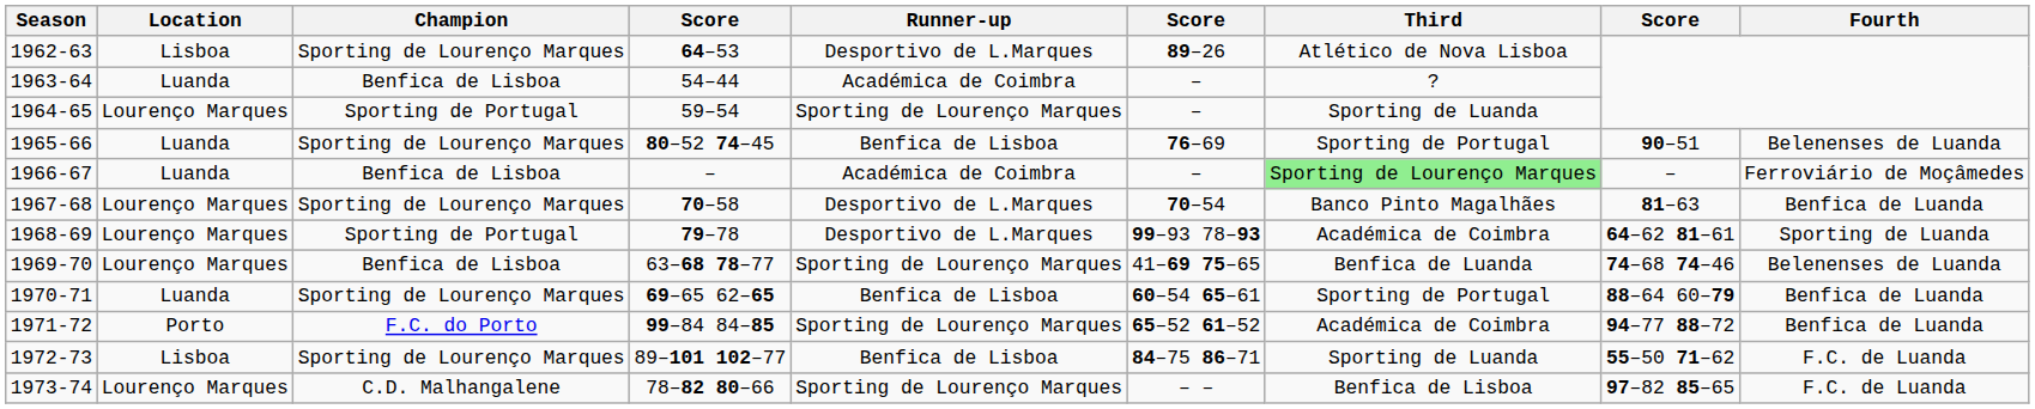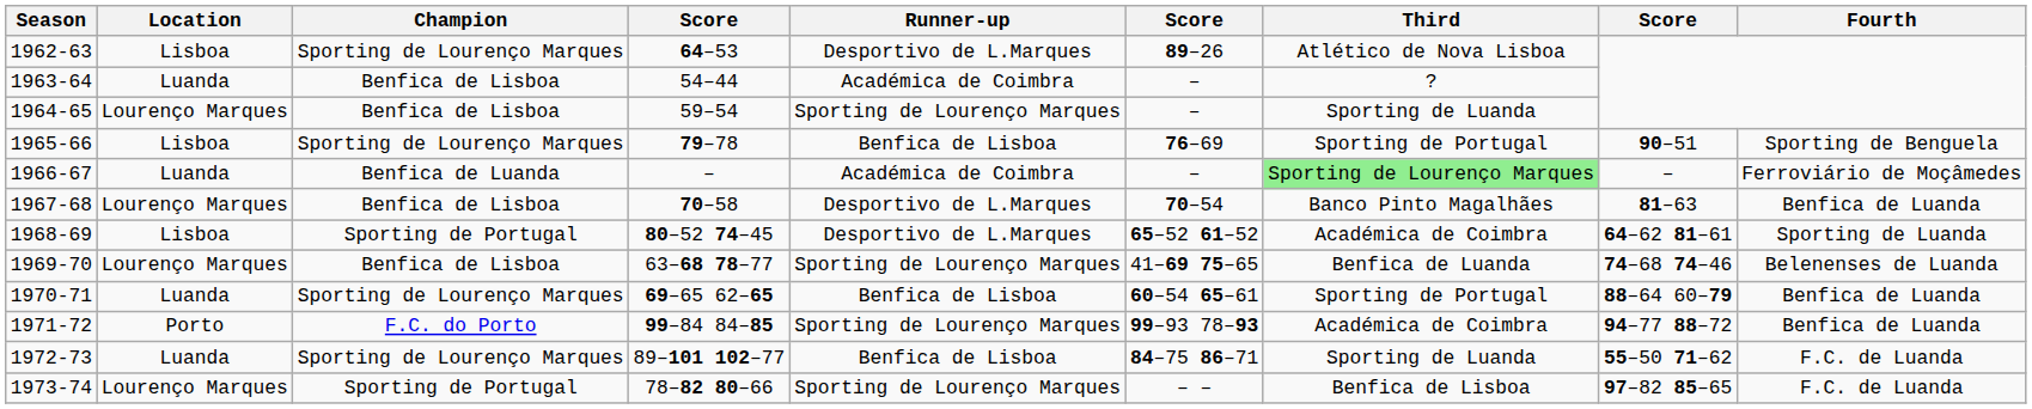 <table class="wikitable" style="font-size:85%;">
 <tr>
 <th>Season</th>
 <th>Location</th>
 <th>Champion</th>
 <th>Score</th>
 <th>Runner-up</th>
 <th>Score</th>
 <th>Third</th>
 <th>Score</th>
 <th>Fourth</th>
 </tr>
 <tr align=center>
 <td>1962-63</td>
 <td> Lisboa</td>
 <td> Sporting de Lourenço Marques</td>
 <td><strong>64</strong>–53</td>
 <td> Desportivo de L.Marques</td>
 <td><strong>89</strong>–26</td>
 <td> Atlético de Nova Lisboa</td>
 </tr>
 <tr align=center>
 <td>1963-64</td>
 <td> Luanda</td>
 <td> Benfica de Lisboa</td>
 <td>54–44</td>
 <td> Académica de Coimbra</td>
 <td>–</td>
 <td> ?</td>
 </tr>
 <tr align=center>
 <td>1964-65</td>
 <td> Lourenço Marques</td>
-<td> Sporting de Portugal</td>
+<td> Benfica de Lisboa</td>
 <td>59–54</td>
 <td> Sporting de Lourenço Marques</td>
 <td>–</td>
 <td> Sporting de Luanda</td>
 </tr>
 <tr align=center>
 <td>1965-66</td>
-<td> Luanda</td>
+<td> Lisboa</td>
 <td> Sporting de Lourenço Marques</td>
-<td><strong>80</strong>–52  <strong>74</strong>–45</td>
+<td><strong>79</strong>–78</td>
 <td> Benfica de Lisboa</td>
 <td><strong>76</strong>–69</td>
 <td> Sporting de Portugal</td>
 <td><strong>90</strong>–51</td>
-<td> Belenenses de Luanda</td>
+<td> Sporting de Benguela</td>
 </tr>
 <tr align=center>
 <td>1966-67</td>
 <td> Luanda</td>
-<td> Benfica de Lisboa</td>
+<td> Benfica de Luanda</td>
 <td>–</td>
 <td> Académica de Coimbra</td>
 <td>–</td>
 <td style="background: lightgreen;">  Sporting de Lourenço Marques</td>
 <td>–</td>
 <td> Ferroviário de Moçâmedes</td>
 </tr>
 <tr align=center>
 <td>1967-68</td>
 <td> Lourenço Marques</td>
-<td> Sporting de Lourenço Marques</td>
+<td> Benfica de Lisboa</td>
 <td><strong>70</strong>–58</td>
 <td> Desportivo de L.Marques</td>
 <td><strong>70</strong>–54</td>
 <td> Banco Pinto Magalhães</td>
 <td><strong>81</strong>–63</td>
 <td> Benfica de Luanda</td>
 </tr>
 <tr align=center>
 <td>1968-69</td>
-<td> Lourenço Marques</td>
+<td> Lisboa</td>
 <td> Sporting de Portugal</td>
-<td><strong>79</strong>–78</td>
+<td><strong>80</strong>–52  <strong>74</strong>–45</td>
 <td> Desportivo de L.Marques</td>
-<td><strong>99</strong>–93  78–<strong>93</strong></td>
+<td><strong>65</strong>–52  <strong>61</strong>–52</td>
 <td> Académica de Coimbra</td>
 <td><strong>64</strong>–62  <strong>81</strong>–61</td>
 <td> Sporting de Luanda</td>
 </tr>
 <tr align=center>
 <td>1969-70</td>
 <td> Lourenço Marques</td>
 <td> Benfica de Lisboa</td>
 <td>63–<strong>68</strong>  <strong>78</strong>–77</td>
 <td> Sporting de Lourenço Marques</td>
 <td>41–<strong>69</strong>  <strong>75</strong>–65</td>
 <td> Benfica de Luanda</td>
 <td><strong>74</strong>–68  <strong>74</strong>–46</td>
 <td> Belenenses de Luanda</td>
 </tr>
 <tr align=center>
 <td>1970-71</td>
 <td> Luanda</td>
 <td> Sporting de Lourenço Marques</td>
 <td><strong>69</strong>–65  62–<strong>65</strong></td>
 <td> Benfica de Lisboa</td>
 <td><strong>60</strong>–54  <strong>65</strong>–61</td>
 <td> Sporting de Portugal</td>
 <td><strong>88</strong>–64  60–<strong>79</strong></td>
 <td> Benfica de Luanda</td>
 </tr>
 <tr align=center>
 <td>1971-72</td>
 <td> Porto</td>
 <td> <a href='#'>F.C. do Porto</a></td>
 <td><strong>99</strong>–84  84–<strong>85</strong></td>
 <td> Sporting de Lourenço Marques</td>
-<td><strong>65</strong>–52  <strong>61</strong>–52</td>
+<td><strong>99</strong>–93  78–<strong>93</strong></td>
 <td> Académica de Coimbra</td>
 <td><strong>94</strong>–77  <strong>88</strong>–72</td>
 <td> Benfica de Luanda</td>
 </tr>
 <tr align=center>
 <td>1972-73</td>
-<td> Lisboa</td>
+<td> Luanda</td>
 <td> Sporting de Lourenço Marques</td>
 <td>89–<strong>101</strong>  <strong>102</strong>–77</td>
 <td> Benfica de Lisboa</td>
 <td><strong>84</strong>–75  <strong>86</strong>–71</td>
 <td> Sporting de Luanda</td>
 <td><strong>55</strong>–50  <strong>71</strong>–62</td>
 <td> F.C. de Luanda</td>
 </tr>
 <tr align=center>
 <td>1973-74</td>
 <td> Lourenço Marques</td>
-<td> C.D. Malhangalene</td>
+<td> Sporting de Portugal</td>
 <td>78–<strong>82</strong>  <strong>80</strong>–66</td>
 <td> Sporting de Lourenço Marques</td>
 <td>–  –</td>
 <td> Benfica de Lisboa</td>
 <td><strong>97</strong>–82  <strong>85</strong>–65</td>
 <td> F.C. de Luanda</td>
 </tr>
 </table>
